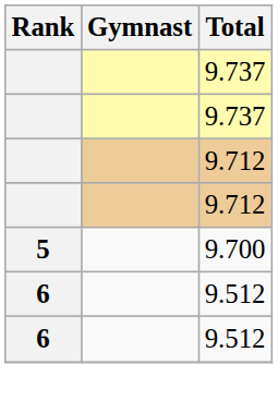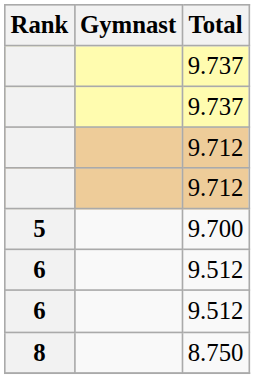 <table class="wikitable sortable" style="text-align:center; font-size:95%">
 <tr>
 <th scope=col>Rank</th>
 <th scope=col>Gymnast</th>
 <th scope=col>Total</th>
 </tr>
 <tr bgcolor=fffcaf>
 <th scope=row style="text-align:center"></th>
 <td align=left></td>
 <td>9.737</td>
 </tr>
 <tr bgcolor=fffcaf>
 <th scope=row style="text-align:center"></th>
 <td align=left></td>
 <td>9.737</td>
 </tr>
 <tr bgcolor=eecc99>
 <th scope=row style="text-align:center"></th>
 <td align=left></td>
 <td>9.712</td>
 </tr>
 <tr bgcolor=eecc99>
 <th scope=row style="text-align:center"></th>
 <td align=left></td>
 <td>9.712</td>
 </tr>
 <tr>
 <th scope=row style="text-align:center">5</th>
 <td align=left></td>
 <td>9.700</td>
 </tr>
 <tr>
 <th scope=row style="text-align:center">6</th>
 <td align=left></td>
 <td>9.512</td>
 </tr>
 <tr>
 <th scope=row style="text-align:center">6</th>
 <td align=left></td>
 <td>9.512</td>
 </tr>
 <tr>
+<th scope=row style="text-align:center">8</th>
+<td align=left></td>
+<td>8.750</td>
+</tr>
+<tr>
 </tr>
 </table>
